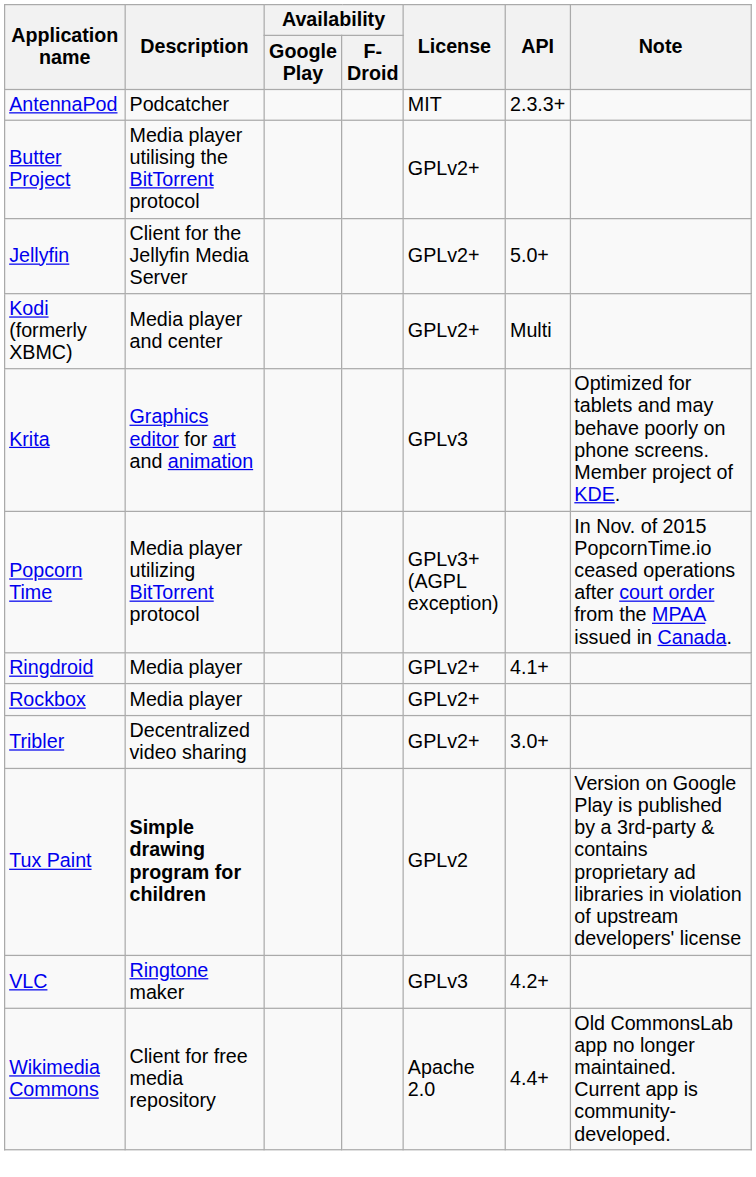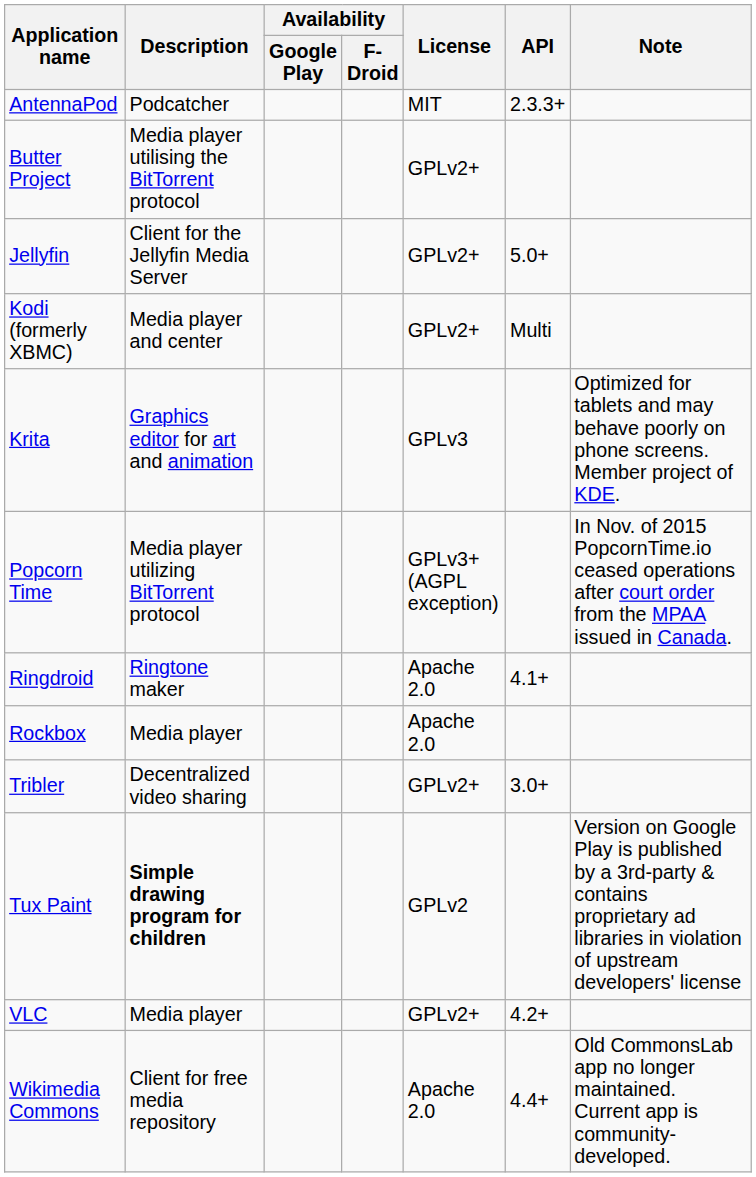 <table class="wikitable">
 <tr>
 <th rowspan="2">Application name</th>
 <th rowspan="2">Description</th>
 <th colspan="2">Availability</th>
 <th rowspan="2">License</th>
 <th rowspan="2">API</th>
 <th rowspan="2">Note</th>
 </tr>
 <tr>
 <th>Google Play</th>
 <th>F-Droid</th>
 </tr>
 <tr>
 <td><a href='#'>AntennaPod</a></td>
 <td>Podcatcher</td>
 <td></td>
 <td> </td>
 <td>MIT</td>
 <td>2.3.3+</td>
 <td></td>
 </tr>
 <tr>
 <td><a href='#'>Butter Project</a></td>
 <td>Media player utilising the <a href='#'>BitTorrent</a> protocol</td>
 <td></td>
 <td></td>
 <td>GPLv2+</td>
 <td></td>
 <td></td>
 </tr>
 <tr>
 <td><a href='#'>Jellyfin</a></td>
 <td>Client for the Jellyfin Media Server</td>
 <td></td>
 <td></td>
 <td>GPLv2+</td>
 <td>5.0+</td>
 <td></td>
 </tr>
 <tr>
 <td><a href='#'>Kodi</a> (formerly XBMC)</td>
 <td>Media player and center</td>
 <td></td>
 <td> </td>
 <td>GPLv2+</td>
 <td>Multi</td>
 <td></td>
 </tr>
 <tr>
 <td><a href='#'>Krita</a></td>
 <td><a href='#'>Graphics editor</a> for <a href='#'>art</a> and <a href='#'>animation</a></td>
 <td></td>
 <td></td>
 <td>GPLv3</td>
 <td></td>
 <td>Optimized for tablets and may behave poorly on phone screens. Member project of <a href='#'>KDE</a>.</td>
 </tr>
 <tr>
 <td><a href='#'>Popcorn Time</a></td>
 <td>Media player utilizing <a href='#'>BitTorrent</a> protocol</td>
 <td></td>
 <td></td>
 <td>GPLv3+<br>(AGPL exception)</td>
 <td></td>
 <td>In Nov. of 2015 PopcornTime.io ceased operations after <a href='#'>court order</a> from the <a href='#'>MPAA</a> issued in <a href='#'>Canada</a>.</td>
 </tr>
 <tr>
 <td><a href='#'>Ringdroid</a></td>
-<td>Media player</td>
+<td><a href='#'>Ringtone</a> maker</td>
 <td></td>
 <td></td>
-<td>GPLv2+</td>
+<td>Apache 2.0</td>
 <td>4.1+</td>
 <td></td>
 </tr>
 <tr>
 <td><a href='#'>Rockbox</a></td>
 <td>Media player</td>
 <td></td>
 <td></td>
-<td>GPLv2+</td>
+<td>Apache 2.0</td>
 <td></td>
 <td></td>
 </tr>
 <tr>
 <td><a href='#'>Tribler</a></td>
 <td>Decentralized video sharing</td>
 <td></td>
 <td></td>
 <td>GPLv2+</td>
 <td>3.0+</td>
 <td></td>
 </tr>
 <tr>
 <td><a href='#'>Tux Paint</a></td>
 <td><strong>Simple drawing program for children</strong></td>
 <td></td>
 <td></td>
 <td>GPLv2</td>
 <td></td>
 <td>Version on Google Play is published by a 3rd-party & contains proprietary ad libraries in violation of upstream developers' license</td>
 </tr>
 <tr>
 <td><a href='#'>VLC</a></td>
-<td><a href='#'>Ringtone</a> maker</td>
+<td>Media player</td>
 <td></td>
 <td> </td>
-<td>GPLv3</td>
+<td>GPLv2+</td>
 <td>4.2+</td>
 <td></td>
 </tr>
 <tr>
 <td><a href='#'>Wikimedia Commons</a></td>
 <td>Client for free media repository</td>
 <td></td>
 <td> </td>
 <td>Apache 2.0</td>
 <td>4.4+</td>
 <td>Old CommonsLab app no longer maintained. Current app is community-developed.</td>
 </tr>
 </table>
